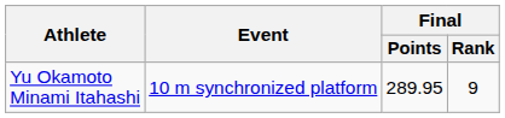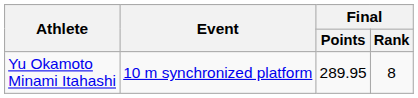 <table class="wikitable" style="font-size:90%;">
 <tr>
 <th rowspan=2>Athlete</th>
 <th rowspan=2>Event</th>
 <th colspan=2>Final</th>
 </tr>
 <tr style="font-size:95%">
 <th>Points</th>
 <th>Rank</th>
 </tr>
 <tr align=center>
 <td align=left><a href='#'>Yu Okamoto</a><br><a href='#'>Minami Itahashi</a></td>
 <td align=left><a href='#'>10 m synchronized platform</a></td>
 <td>289.95</td>
-<td>9</td>
+<td>8</td>
 </tr>
 </table>
